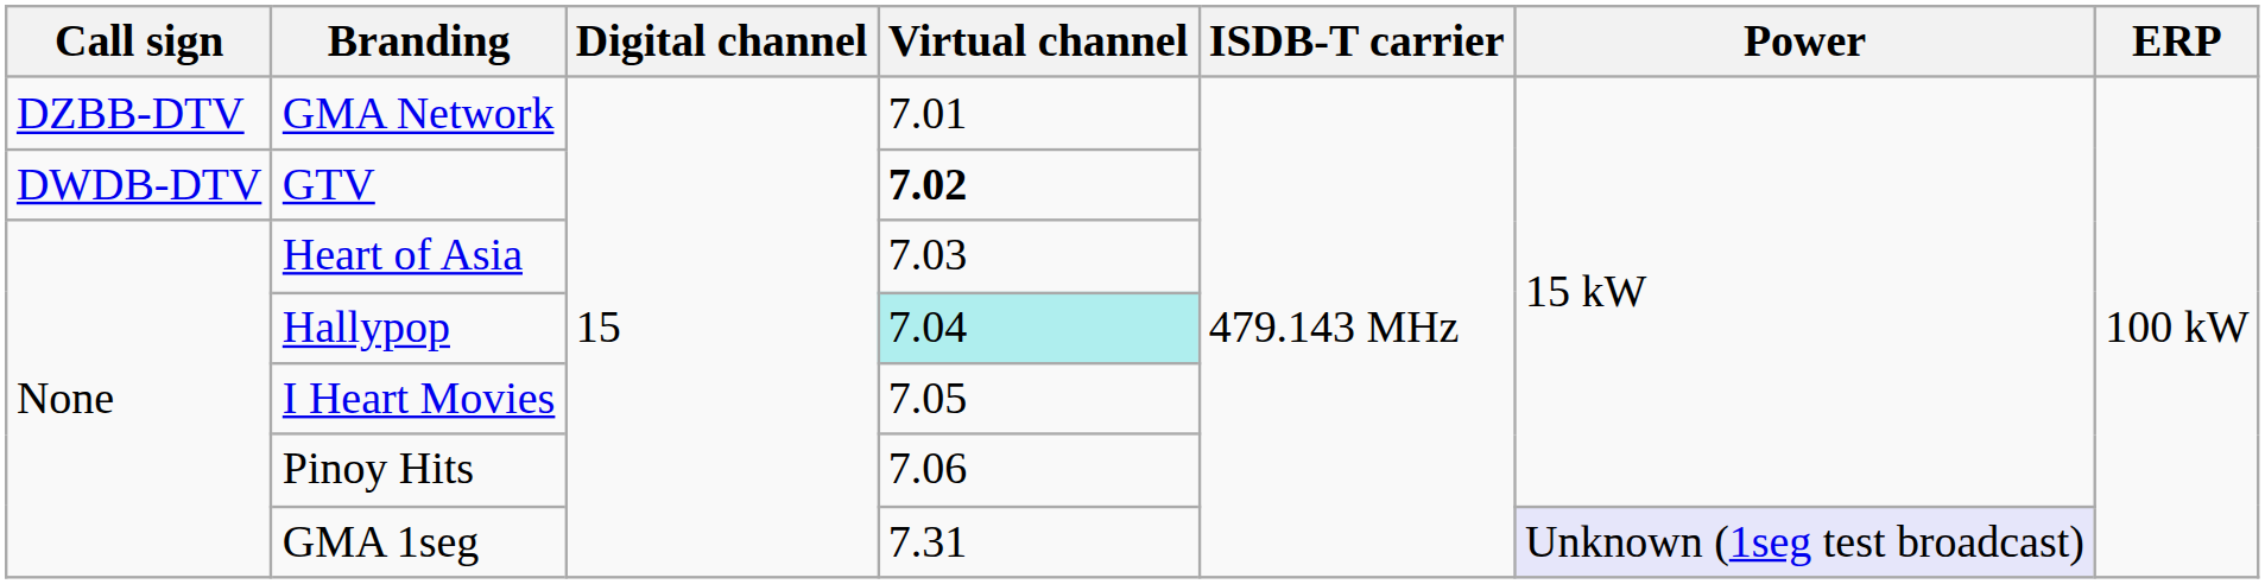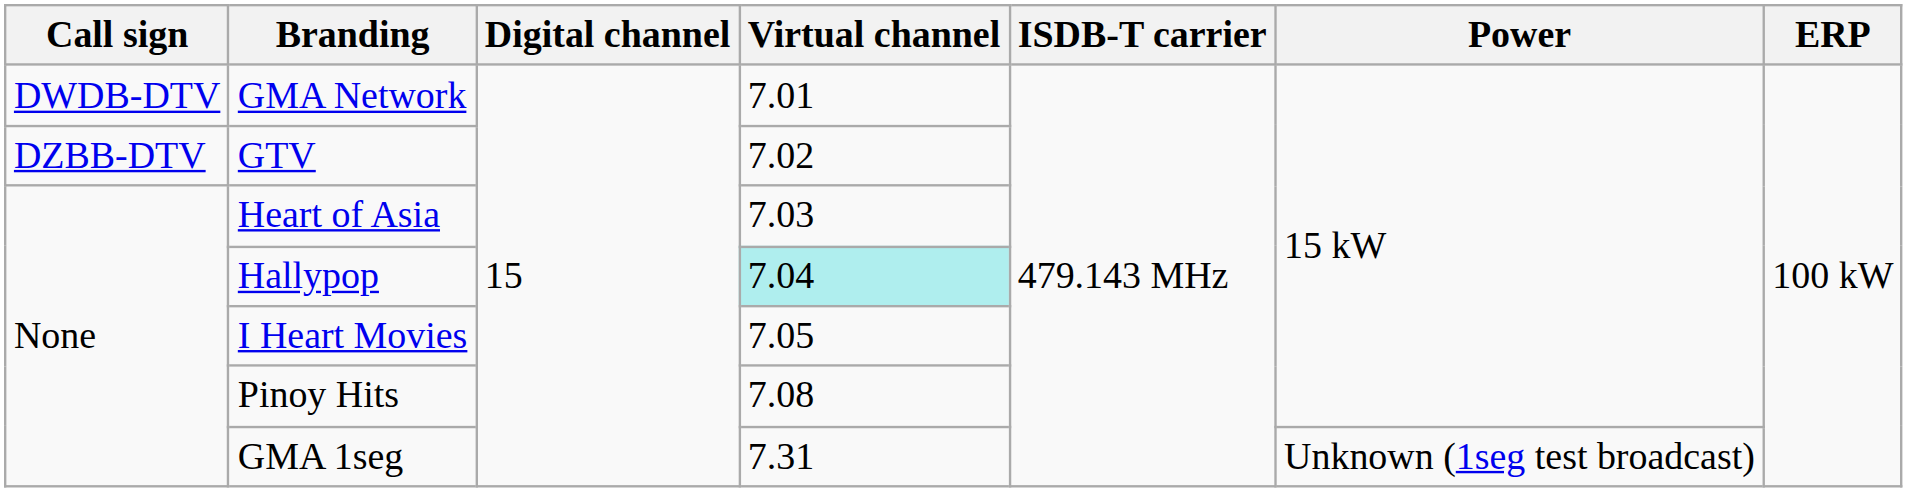 <table class="wikitable sortable">
 <tr>
 <th>Call sign</th>
 <th>Branding</th>
 <th>Digital channel</th>
 <th>Virtual channel</th>
 <th>ISDB-T carrier</th>
 <th>Power</th>
 <th>ERP</th>
 </tr>
 <tr>
-<td><a href='#'>DZBB-DTV</a></td>
+<td><a href='#'>DWDB-DTV</a></td>
 <td><a href='#'>GMA Network</a></td>
 <td rowspan="8">15</td>
 <td>7.01</td>
 <td rowspan="8">479.143 MHz</td>
 <td rowspan="6">15 kW</td>
 <td rowspan="7">100 kW</td>
 </tr>
 <tr>
-<td><a href='#'>DWDB-DTV</a></td>
+<td><a href='#'>DZBB-DTV</a></td>
 <td><a href='#'>GTV</a></td>
-<td><strong>7.02</strong></td>
+<td>7.02</td>
 </tr>
 <tr>
 <td rowspan="6">None</td>
 <td><a href='#'>Heart of Asia</a></td>
 <td>7.03</td>
 </tr>
 <tr>
 <td><a href='#'>Hallypop</a></td>
 <td style="background: paleturquoise;">7.04</td>
 </tr>
 <tr>
 <td><a href='#'>I Heart Movies</a></td>
 <td>7.05</td>
 </tr>
 <tr>
 <td>Pinoy Hits</td>
-<td>7.06</td>
+<td>7.08</td>
 </tr>
 <tr>
 <td>GMA 1seg</td>
 <td>7.31</td>
-<td style="background: lavender;">Unknown (<a href='#'>1seg</a> test broadcast)</td>
+<td>Unknown (<a href='#'>1seg</a> test broadcast)</td>
 </tr>
 </table>
